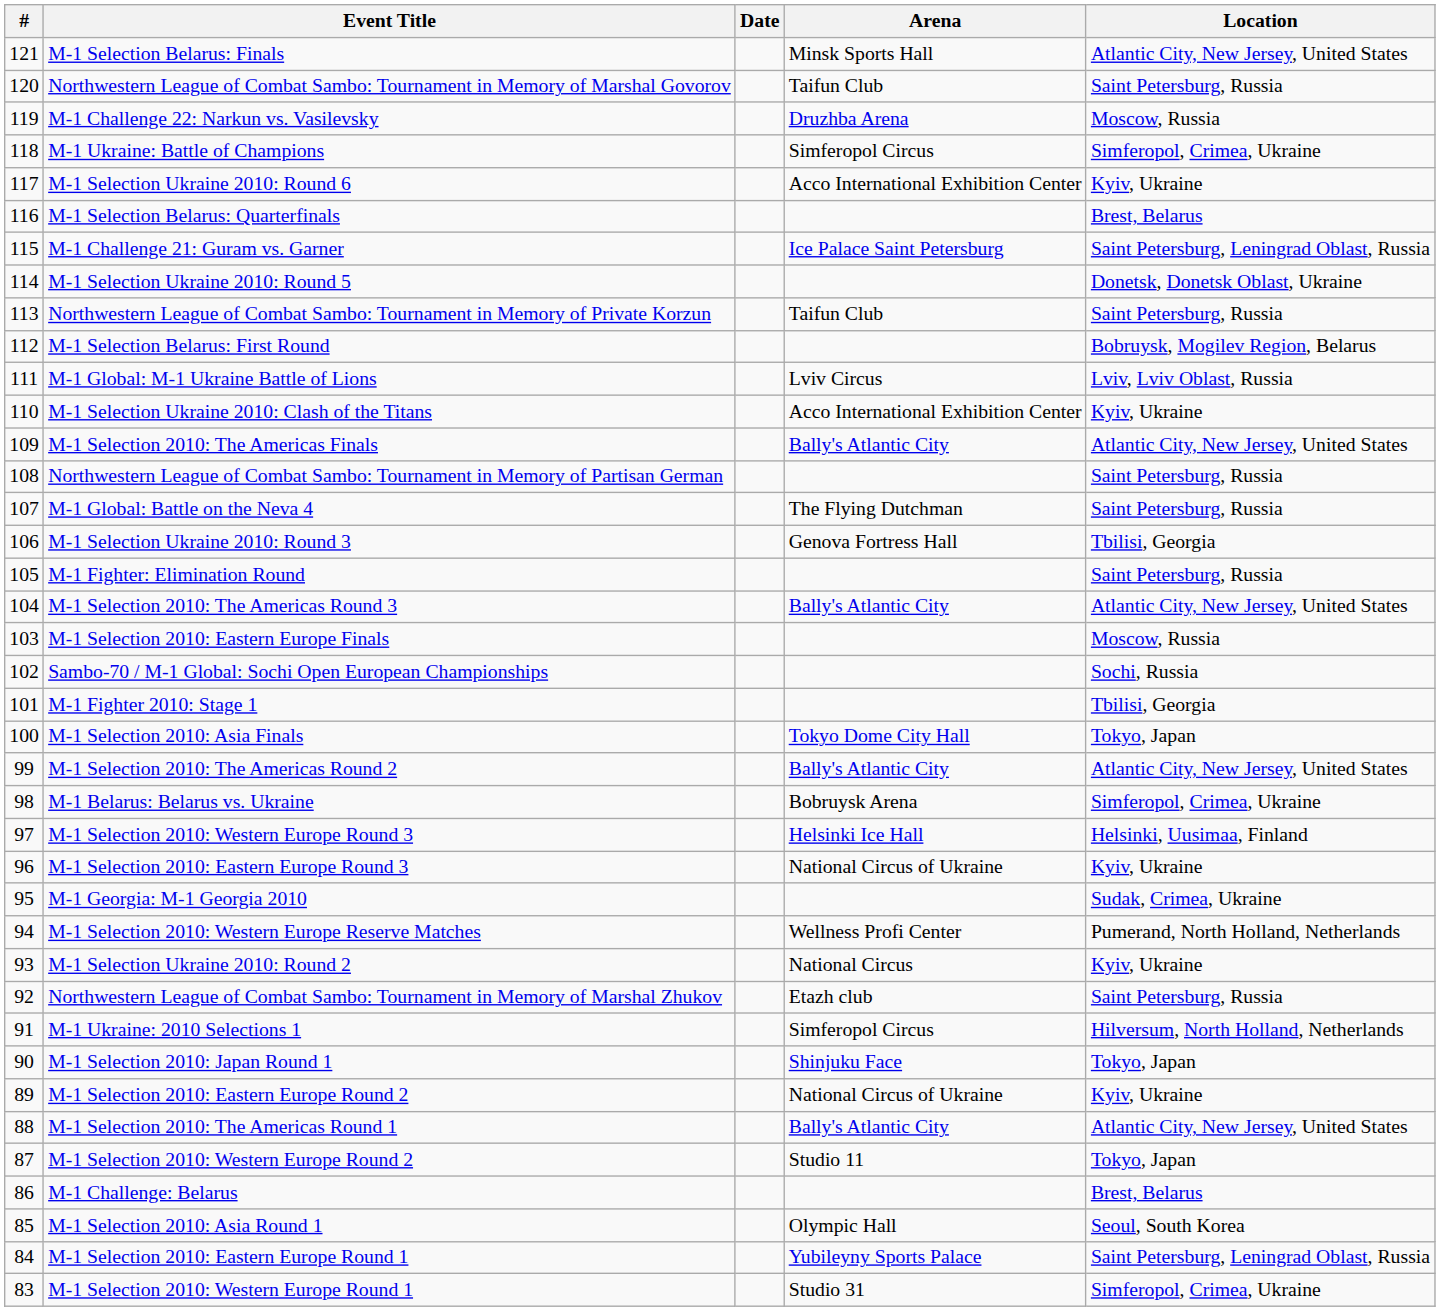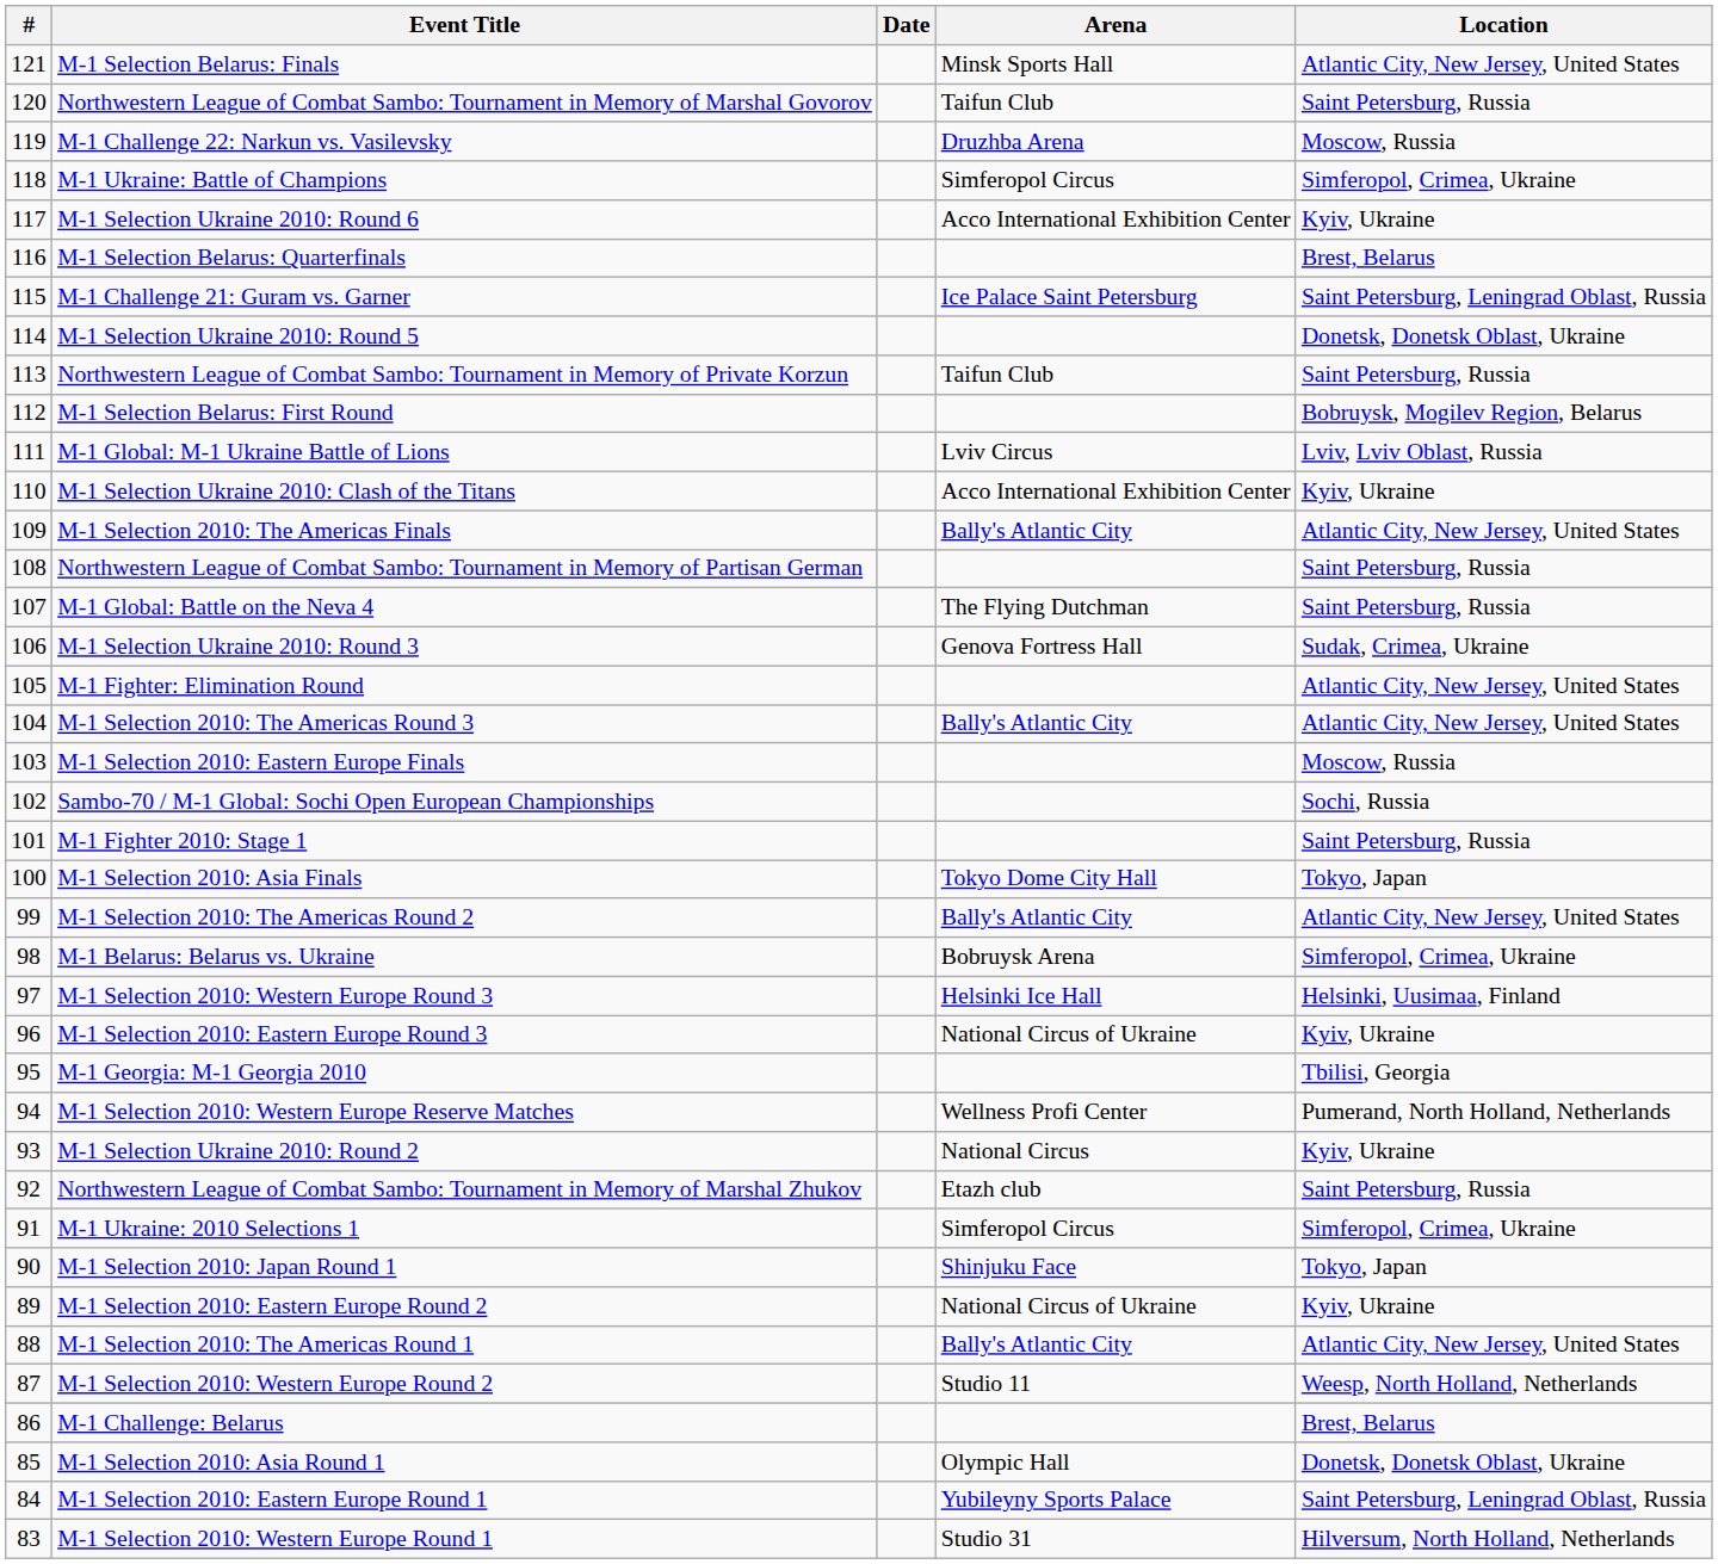 <table class="sortable wikitable succession-box" style="font-size:90%;">
 <tr>
 <th scope="col">#</th>
 <th scope="col">Event Title</th>
 <th scope="col">Date</th>
 <th scope="col">Arena</th>
 <th scope="col">Location</th>
 </tr>
 <tr>
 <td align=center>121</td>
 <td><a href='#'>M-1 Selection Belarus: Finals</a></td>
 <td></td>
 <td>Minsk Sports Hall</td>
 <td><a href='#'>Atlantic City, New Jersey</a>, United States</td>
 </tr>
 <tr>
 <td align=center>120</td>
 <td><a href='#'>Northwestern League of Combat Sambo: Tournament in Memory of Marshal Govorov</a></td>
 <td></td>
 <td>Taifun Club</td>
 <td><a href='#'>Saint Petersburg</a>, Russia</td>
 </tr>
 <tr>
 <td align=center>119</td>
 <td><a href='#'>M-1 Challenge 22: Narkun vs. Vasilevsky</a></td>
 <td></td>
 <td><a href='#'>Druzhba Arena</a></td>
 <td><a href='#'>Moscow</a>, Russia</td>
 </tr>
 <tr>
 <td align=center>118</td>
 <td><a href='#'>M-1 Ukraine: Battle of Champions</a></td>
 <td></td>
 <td>Simferopol Circus</td>
 <td><a href='#'>Simferopol</a>, <a href='#'>Crimea</a>, Ukraine</td>
 </tr>
 <tr>
 <td align=center>117</td>
 <td><a href='#'>M-1 Selection Ukraine 2010: Round 6</a></td>
 <td></td>
 <td>Acco International Exhibition Center</td>
 <td><a href='#'>Kyiv</a>, Ukraine</td>
 </tr>
 <tr>
 <td align=center>116</td>
 <td><a href='#'>M-1 Selection Belarus: Quarterfinals</a></td>
 <td></td>
 <td></td>
 <td><a href='#'>Brest, Belarus</a></td>
 </tr>
 <tr>
 <td align=center>115</td>
 <td><a href='#'>M-1 Challenge 21: Guram vs. Garner</a></td>
 <td></td>
 <td><a href='#'>Ice Palace Saint Petersburg</a></td>
 <td><a href='#'>Saint Petersburg</a>, <a href='#'>Leningrad Oblast</a>, Russia</td>
 </tr>
 <tr>
 <td align=center>114</td>
 <td><a href='#'>M-1 Selection Ukraine 2010: Round 5</a></td>
 <td></td>
 <td></td>
 <td><a href='#'>Donetsk</a>, <a href='#'>Donetsk Oblast</a>, Ukraine</td>
 </tr>
 <tr>
 <td align=center>113</td>
 <td><a href='#'>Northwestern League of Combat Sambo: Tournament in Memory of Private Korzun</a></td>
 <td></td>
 <td>Taifun Club</td>
 <td><a href='#'>Saint Petersburg</a>, Russia</td>
 </tr>
 <tr>
 <td align=center>112</td>
 <td><a href='#'>M-1 Selection Belarus: First Round</a></td>
 <td></td>
 <td></td>
 <td><a href='#'>Bobruysk</a>, <a href='#'>Mogilev Region</a>, Belarus</td>
 </tr>
 <tr>
 <td align=center>111</td>
 <td><a href='#'>M-1 Global: M-1 Ukraine Battle of Lions</a></td>
 <td></td>
 <td>Lviv Circus</td>
 <td><a href='#'>Lviv</a>, <a href='#'>Lviv Oblast</a>, Russia</td>
 </tr>
 <tr>
 <td align=center>110</td>
 <td><a href='#'>M-1 Selection Ukraine 2010: Clash of the Titans</a></td>
 <td></td>
 <td>Acco International Exhibition Center</td>
 <td><a href='#'>Kyiv</a>, Ukraine</td>
 </tr>
 <tr>
 <td align=center>109</td>
 <td><a href='#'>M-1 Selection 2010: The Americas Finals</a></td>
 <td></td>
 <td><a href='#'>Bally's Atlantic City</a></td>
 <td><a href='#'>Atlantic City, New Jersey</a>, United States</td>
 </tr>
 <tr>
 <td align=center>108</td>
 <td><a href='#'>Northwestern League of Combat Sambo: Tournament in Memory of Partisan German</a></td>
 <td></td>
 <td></td>
 <td><a href='#'>Saint Petersburg</a>, Russia</td>
 </tr>
 <tr>
 <td align=center>107</td>
 <td><a href='#'>M-1 Global: Battle on the Neva 4</a></td>
 <td></td>
 <td>The Flying Dutchman</td>
 <td><a href='#'>Saint Petersburg</a>, Russia</td>
 </tr>
 <tr>
 <td align=center>106</td>
 <td><a href='#'>M-1 Selection Ukraine 2010: Round 3</a></td>
 <td></td>
 <td>Genova Fortress Hall</td>
-<td><a href='#'>Tbilisi</a>, Georgia</td>
+<td><a href='#'>Sudak</a>, <a href='#'>Crimea</a>, Ukraine</td>
 </tr>
 <tr>
 <td align=center>105</td>
 <td><a href='#'>M-1 Fighter: Elimination Round</a></td>
 <td></td>
 <td></td>
-<td><a href='#'>Saint Petersburg</a>, Russia</td>
+<td><a href='#'>Atlantic City, New Jersey</a>, United States</td>
 </tr>
 <tr>
 <td align=center>104</td>
 <td><a href='#'>M-1 Selection 2010: The Americas Round 3</a></td>
 <td></td>
 <td><a href='#'>Bally's Atlantic City</a></td>
 <td><a href='#'>Atlantic City, New Jersey</a>, United States</td>
 </tr>
 <tr>
 <td align=center>103</td>
 <td><a href='#'>M-1 Selection 2010: Eastern Europe Finals</a></td>
 <td></td>
 <td></td>
 <td><a href='#'>Moscow</a>, Russia</td>
 </tr>
 <tr>
 <td align=center>102</td>
 <td><a href='#'>Sambo-70 / M-1 Global: Sochi Open European Championships</a></td>
 <td></td>
 <td></td>
 <td><a href='#'>Sochi</a>, Russia</td>
 </tr>
 <tr>
 <td align=center>101</td>
 <td><a href='#'>M-1 Fighter 2010: Stage 1</a></td>
 <td></td>
 <td></td>
-<td><a href='#'>Tbilisi</a>, Georgia</td>
+<td><a href='#'>Saint Petersburg</a>, Russia</td>
 </tr>
 <tr>
 <td align=center>100</td>
 <td><a href='#'>M-1 Selection 2010: Asia Finals</a></td>
 <td></td>
 <td><a href='#'>Tokyo Dome City Hall</a></td>
 <td><a href='#'>Tokyo</a>, Japan</td>
 </tr>
 <tr>
 <td align=center>99</td>
 <td><a href='#'>M-1 Selection 2010: The Americas Round 2</a></td>
 <td></td>
 <td><a href='#'>Bally's Atlantic City</a></td>
 <td><a href='#'>Atlantic City, New Jersey</a>, United States</td>
 </tr>
 <tr>
 <td align=center>98</td>
 <td><a href='#'>M-1 Belarus: Belarus vs. Ukraine</a></td>
 <td></td>
 <td>Bobruysk Arena</td>
 <td><a href='#'>Simferopol</a>, <a href='#'>Crimea</a>, Ukraine</td>
 </tr>
 <tr>
 <td align=center>97</td>
 <td><a href='#'>M-1 Selection 2010: Western Europe Round 3</a></td>
 <td></td>
 <td><a href='#'>Helsinki Ice Hall</a></td>
 <td><a href='#'>Helsinki</a>, <a href='#'>Uusimaa</a>, Finland</td>
 </tr>
 <tr>
 <td align=center>96</td>
 <td><a href='#'>M-1 Selection 2010: Eastern Europe Round 3</a></td>
 <td></td>
 <td>National Circus of Ukraine</td>
 <td><a href='#'>Kyiv</a>, Ukraine</td>
 </tr>
 <tr>
 <td align=center>95</td>
 <td><a href='#'>M-1 Georgia: M-1 Georgia 2010</a></td>
 <td></td>
 <td></td>
-<td><a href='#'>Sudak</a>, <a href='#'>Crimea</a>, Ukraine</td>
+<td><a href='#'>Tbilisi</a>, Georgia</td>
 </tr>
 <tr>
 <td align=center>94</td>
 <td><a href='#'>M-1 Selection 2010: Western Europe Reserve Matches</a></td>
 <td></td>
 <td>Wellness Profi Center</td>
 <td>Pumerand, North Holland, Netherlands</td>
 </tr>
 <tr>
 <td align=center>93</td>
 <td><a href='#'>M-1 Selection Ukraine 2010: Round 2</a></td>
 <td></td>
 <td>National Circus</td>
 <td><a href='#'>Kyiv</a>, Ukraine</td>
 </tr>
 <tr>
 <td align=center>92</td>
 <td><a href='#'>Northwestern League of Combat Sambo: Tournament in Memory of Marshal Zhukov</a></td>
 <td></td>
 <td>Etazh club</td>
 <td><a href='#'>Saint Petersburg</a>, Russia</td>
 </tr>
 <tr>
 <td align=center>91</td>
 <td><a href='#'>M-1 Ukraine: 2010 Selections 1</a></td>
 <td></td>
 <td>Simferopol Circus</td>
-<td><a href='#'>Hilversum</a>, <a href='#'>North Holland</a>, Netherlands</td>
+<td><a href='#'>Simferopol</a>, <a href='#'>Crimea</a>, Ukraine</td>
 </tr>
 <tr>
 <td align=center>90</td>
 <td><a href='#'>M-1 Selection 2010: Japan Round 1</a></td>
 <td></td>
 <td><a href='#'>Shinjuku Face</a></td>
 <td><a href='#'>Tokyo</a>, Japan</td>
 </tr>
 <tr>
 <td align=center>89</td>
 <td><a href='#'>M-1 Selection 2010: Eastern Europe Round 2</a></td>
 <td></td>
 <td>National Circus of Ukraine</td>
 <td><a href='#'>Kyiv</a>, Ukraine</td>
 </tr>
 <tr>
 <td align=center>88</td>
 <td><a href='#'>M-1 Selection 2010: The Americas Round 1</a></td>
 <td></td>
 <td><a href='#'>Bally's Atlantic City</a></td>
 <td><a href='#'>Atlantic City, New Jersey</a>, United States</td>
 </tr>
 <tr>
 <td align=center>87</td>
 <td><a href='#'>M-1 Selection 2010: Western Europe Round 2</a></td>
 <td></td>
 <td>Studio 11</td>
-<td><a href='#'>Tokyo</a>, Japan</td>
+<td><a href='#'>Weesp</a>, <a href='#'>North Holland</a>, Netherlands</td>
 </tr>
 <tr>
 <td align=center>86</td>
 <td><a href='#'>M-1 Challenge: Belarus</a></td>
 <td></td>
 <td></td>
 <td><a href='#'>Brest, Belarus</a></td>
 </tr>
 <tr>
 <td align=center>85</td>
 <td><a href='#'>M-1 Selection 2010: Asia Round 1</a></td>
 <td></td>
 <td>Olympic Hall</td>
-<td><a href='#'>Seoul</a>, South Korea</td>
+<td><a href='#'>Donetsk</a>, <a href='#'>Donetsk Oblast</a>, Ukraine</td>
 </tr>
 <tr>
 <td align=center>84</td>
 <td><a href='#'>M-1 Selection 2010: Eastern Europe Round 1</a></td>
 <td></td>
 <td><a href='#'>Yubileyny Sports Palace</a></td>
 <td><a href='#'>Saint Petersburg</a>, <a href='#'>Leningrad Oblast</a>, Russia</td>
 </tr>
 <tr>
 <td align=center>83</td>
 <td><a href='#'>M-1 Selection 2010: Western Europe Round 1</a></td>
 <td></td>
 <td>Studio 31</td>
-<td><a href='#'>Simferopol</a>, <a href='#'>Crimea</a>, Ukraine</td>
+<td><a href='#'>Hilversum</a>, <a href='#'>North Holland</a>, Netherlands</td>
 </tr>
 </table>
